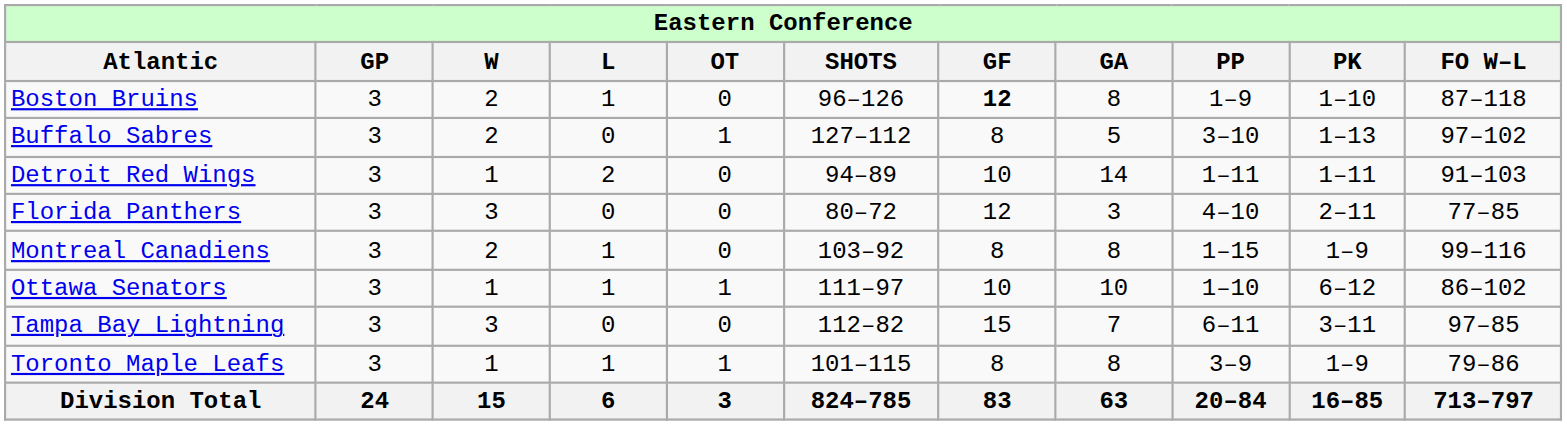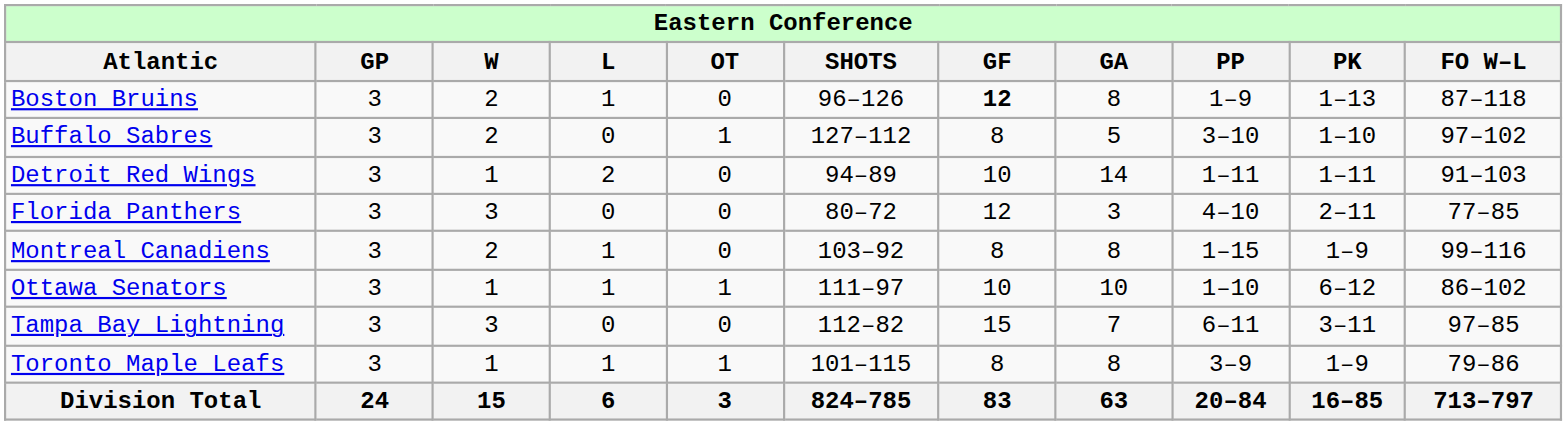 <table class="wikitable" style="text-align:center; width:65em; font-size:85%;">
 <tr style="background:#cfc; font-weight:bold;">
 <td colspan=11>Eastern Conference</td>
 </tr>
 <tr>
 <th width="20%">Atlantic</th>
 <th width="7.5%">GP</th>
 <th width="7.5%">W</th>
 <th width="7.5%">L</th>
 <th width="7.5%">OT</th>
 <th width="10%">SHOTS</th>
 <th width="7.5%">GF</th>
 <th width="7.5%">GA</th>
 <th width="7.5%">PP</th>
 <th width="7.5%">PK</th>
 <th width="10%">FO W–L</th>
 </tr>
 <tr>
 <td align=left><a href='#'>Boston Bruins</a></td>
 <td>3</td>
 <td>2</td>
 <td>1</td>
 <td>0</td>
 <td>96–126</td>
 <td><strong>12</strong></td>
 <td>8</td>
 <td>1–9</td>
-<td>1–10</td>
+<td>1–13</td>
 <td>87–118</td>
 </tr>
 <tr>
 <td align=left><a href='#'>Buffalo Sabres</a></td>
 <td>3</td>
 <td>2</td>
 <td>0</td>
 <td>1</td>
 <td>127–112</td>
 <td>8</td>
 <td>5</td>
 <td>3–10</td>
-<td>1–13</td>
+<td>1–10</td>
 <td>97–102</td>
 </tr>
 <tr>
 <td align=left><a href='#'>Detroit Red Wings</a></td>
 <td>3</td>
 <td>1</td>
 <td>2</td>
 <td>0</td>
 <td>94–89</td>
 <td>10</td>
 <td>14</td>
 <td>1–11</td>
 <td>1–11</td>
 <td>91–103</td>
 </tr>
 <tr>
 <td align=left><a href='#'>Florida Panthers</a></td>
 <td>3</td>
 <td>3</td>
 <td>0</td>
 <td>0</td>
 <td>80–72</td>
 <td>12</td>
 <td>3</td>
 <td>4–10</td>
 <td>2–11</td>
 <td>77–85</td>
 </tr>
 <tr>
 <td align=left><a href='#'>Montreal Canadiens</a></td>
 <td>3</td>
 <td>2</td>
 <td>1</td>
 <td>0</td>
 <td>103–92</td>
 <td>8</td>
 <td>8</td>
 <td>1–15</td>
 <td>1–9</td>
 <td>99–116</td>
 </tr>
 <tr>
 <td align=left><a href='#'>Ottawa Senators</a></td>
 <td>3</td>
 <td>1</td>
 <td>1</td>
 <td>1</td>
 <td>111–97</td>
 <td>10</td>
 <td>10</td>
 <td>1–10</td>
 <td>6–12</td>
 <td>86–102</td>
 </tr>
 <tr>
 <td align=left><a href='#'>Tampa Bay Lightning</a></td>
 <td>3</td>
 <td>3</td>
 <td>0</td>
 <td>0</td>
 <td>112–82</td>
 <td>15</td>
 <td>7</td>
 <td>6–11</td>
 <td>3–11</td>
 <td>97–85</td>
 </tr>
 <tr>
 <td align=left><a href='#'>Toronto Maple Leafs</a></td>
 <td>3</td>
 <td>1</td>
 <td>1</td>
 <td>1</td>
 <td>101–115</td>
 <td>8</td>
 <td>8</td>
 <td>3–9</td>
 <td>1–9</td>
 <td>79–86</td>
 </tr>
 <tr>
 <th>Division Total</th>
 <th>24</th>
 <th>15</th>
 <th>6</th>
 <th>3</th>
 <th>824–785</th>
 <th>83</th>
 <th>63</th>
 <th>20–84</th>
 <th>16–85</th>
 <th>713–797</th>
 </tr>
 </table>
